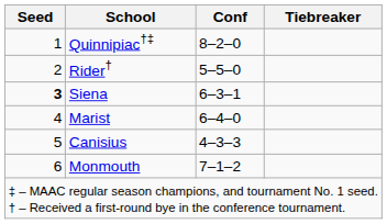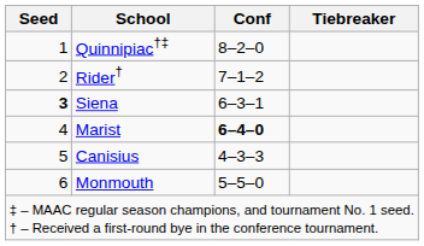 <table class="wikitable" style="white-space:nowrap; font-size:95%">
 <tr>
 <th>Seed</th>
 <th>School</th>
 <th>Conf</th>
 <th>Tiebreaker</th>
 </tr>
 <tr>
 <td align=right>1</td>
 <td><a href='#'>Quinnipiac</a><sup>†‡</sup></td>
 <td>8–2–0</td>
 <td></td>
 </tr>
 <tr>
 <td align=right>2</td>
 <td><a href='#'>Rider</a><sup>†</sup></td>
-<td>5–5–0</td>
+<td>7–1–2</td>
 <td></td>
 </tr>
 <tr>
 <td align=right><strong>3</strong></td>
 <td><a href='#'>Siena</a></td>
 <td>6–3–1</td>
 <td></td>
 </tr>
 <tr>
 <td align=right>4</td>
 <td><a href='#'>Marist</a></td>
-<td>6–4–0</td>
+<td><strong>6–4–0</strong></td>
 <td></td>
 </tr>
 <tr>
 <td align=right>5</td>
 <td><a href='#'>Canisius</a></td>
 <td>4–3–3</td>
 <td></td>
 </tr>
 <tr>
 <td align=right>6</td>
 <td><a href='#'>Monmouth</a></td>
-<td>7–1–2</td>
+<td>5–5–0</td>
 <td></td>
 </tr>
 <tr>
 <td colspan=5 align=left><small>‡ – MAAC regular season champions, and tournament No. 1 seed.<br>† – Received a first-round bye in the conference tournament.</small></td>
 </tr>
 </table>
